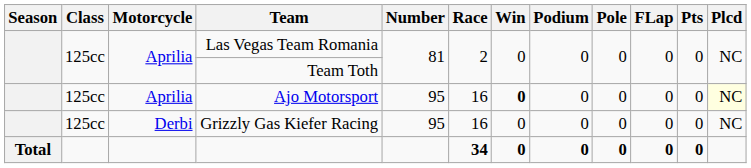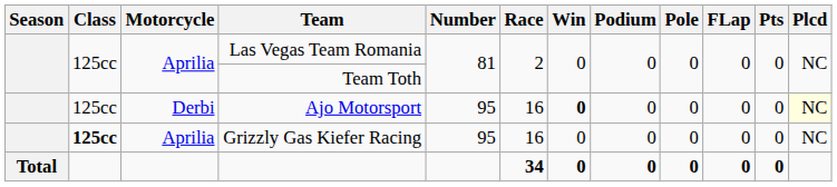 <table class="wikitable">
 <tr>
 <th>Season</th>
 <th>Class</th>
 <th>Motorcycle</th>
 <th>Team</th>
 <th>Number</th>
 <th>Race</th>
 <th>Win</th>
 <th>Podium</th>
 <th>Pole</th>
 <th>FLap</th>
 <th>Pts</th>
 <th>Plcd</th>
 </tr>
 <tr align="right">
 <th rowspan=2></th>
 <td rowspan=2>125cc</td>
 <td rowspan=2><a href='#'>Aprilia</a></td>
 <td>Las Vegas Team Romania</td>
 <td rowspan=2>81</td>
 <td rowspan=2>2</td>
 <td rowspan=2>0</td>
 <td rowspan=2>0</td>
 <td rowspan=2>0</td>
 <td rowspan=2>0</td>
 <td rowspan=2>0</td>
 <td rowspan=2>NC</td>
 </tr>
 <tr align="right">
 <td>Team Toth</td>
 </tr>
 <tr align="right">
 <th></th>
 <td>125cc</td>
-<td><a href='#'>Aprilia</a></td>
+<td><a href='#'>Derbi</a></td>
 <td><a href='#'>Ajo Motorsport</a></td>
 <td>95</td>
 <td>16</td>
 <td><strong>0</strong></td>
 <td>0</td>
 <td>0</td>
 <td>0</td>
 <td>0</td>
 <td style="background: lightyellow;">NC</td>
 </tr>
 <tr align="right">
 <th></th>
-<td>125cc</td>
-<td><a href='#'>Derbi</a></td>
+<td><strong>125cc</strong></td>
+<td><a href='#'>Aprilia</a></td>
 <td>Grizzly Gas Kiefer Racing</td>
 <td>95</td>
 <td>16</td>
 <td>0</td>
 <td>0</td>
 <td>0</td>
 <td>0</td>
 <td>0</td>
 <td>NC</td>
 </tr>
 <tr align="right">
 <th>Total</th>
 <td></td>
 <td></td>
 <td></td>
 <td></td>
 <td><strong>34</strong></td>
 <td><strong>0</strong></td>
 <td><strong>0</strong></td>
 <td><strong>0</strong></td>
 <td><strong>0</strong></td>
 <td><strong>0</strong></td>
 <td></td>
 </tr>
 </table>
